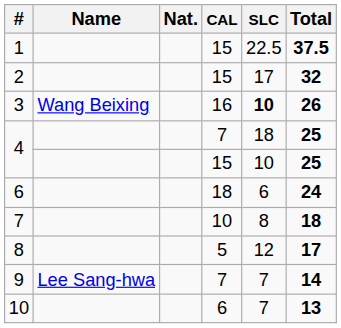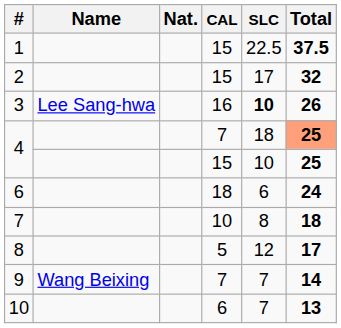 <table class="wikitable sortable" style="text-align:center;">
 <tr>
 <th>#</th>
 <th>Name</th>
 <th>Nat.</th>
 <th><small>CAL</small></th>
 <th><small>SLC</small></th>
 <th>Total</th>
 </tr>
 <tr>
 <td>1</td>
 <td align=left></td>
 <td></td>
 <td>15</td>
 <td>22.5</td>
 <td><strong>37.5 </strong></td>
 </tr>
 <tr>
 <td>2</td>
 <td align=left></td>
 <td></td>
 <td>15</td>
 <td>17</td>
 <td><strong>32</strong></td>
 </tr>
 <tr>
 <td>3</td>
-<td align=left><a href='#'>Wang Beixing</a></td>
+<td align=left><a href='#'>Lee Sang-hwa</a></td>
 <td></td>
 <td>16</td>
 <td><strong>10</strong></td>
 <td><strong>26</strong></td>
 </tr>
 <tr>
 <td rowspan=2>4</td>
 <td align=left></td>
 <td></td>
 <td>7</td>
 <td>18</td>
-<td><strong>25</strong></td>
+<td style="background: lightsalmon;"><strong>25</strong></td>
 </tr>
 <tr>
 <td align=left></td>
 <td></td>
 <td>15</td>
 <td>10</td>
 <td><strong>25</strong></td>
 </tr>
 <tr>
 <td>6</td>
 <td align=left></td>
 <td></td>
 <td>18</td>
 <td>6</td>
 <td><strong>24</strong></td>
 </tr>
 <tr>
 <td>7</td>
 <td align=left></td>
 <td></td>
 <td>10</td>
 <td>8</td>
 <td><strong>18</strong></td>
 </tr>
 <tr>
 <td>8</td>
 <td align=left></td>
 <td></td>
 <td>5</td>
 <td>12</td>
 <td><strong>17</strong></td>
 </tr>
 <tr>
 <td>9</td>
-<td align=left><a href='#'>Lee Sang-hwa</a></td>
+<td align=left><a href='#'>Wang Beixing</a></td>
 <td></td>
 <td>7</td>
 <td>7</td>
 <td><strong>14</strong></td>
 </tr>
 <tr>
 <td>10</td>
 <td align=left></td>
 <td></td>
 <td>6</td>
 <td>7</td>
 <td><strong>13</strong></td>
 </tr>
 </table>
